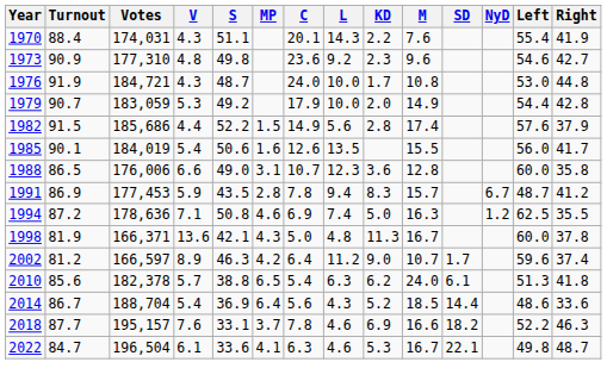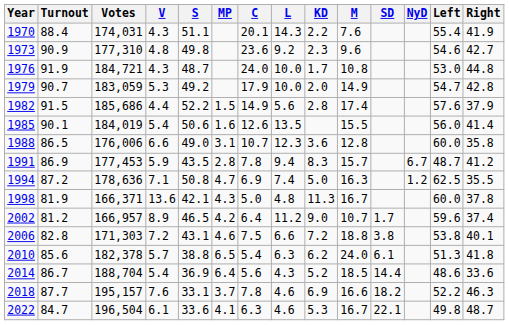 <table class="wikitable sortable" style="font-size: 95%;">
 <tr>
 <th>Year</th>
 <th>Turnout</th>
 <th>Votes</th>
 <th><a href='#'>V</a></th>
 <th><a href='#'>S</a></th>
 <th><a href='#'>MP</a></th>
 <th><a href='#'>C</a></th>
 <th><a href='#'>L</a></th>
 <th><a href='#'>KD</a></th>
 <th><a href='#'>M</a></th>
 <th><a href='#'>SD</a></th>
 <th><a href='#'>NyD</a></th>
 <th>Left</th>
 <th>Right</th>
 </tr>
 <tr>
 <td><a href='#'>1970</a></td>
 <td>88.4</td>
 <td>174,031</td>
 <td>4.3</td>
 <td>51.1</td>
 <td></td>
 <td>20.1</td>
 <td>14.3</td>
 <td>2.2</td>
 <td>7.6</td>
 <td></td>
 <td></td>
 <td>55.4</td>
 <td>41.9</td>
 </tr>
 <tr>
 <td><a href='#'>1973</a></td>
 <td>90.9</td>
 <td>177,310</td>
 <td>4.8</td>
 <td>49.8</td>
 <td></td>
 <td>23.6</td>
 <td>9.2</td>
 <td>2.3</td>
 <td>9.6</td>
 <td></td>
 <td></td>
 <td>54.6</td>
 <td>42.7</td>
 </tr>
 <tr>
 <td><a href='#'>1976</a></td>
 <td>91.9</td>
 <td>184,721</td>
 <td>4.3</td>
 <td>48.7</td>
 <td></td>
 <td>24.0</td>
 <td>10.0</td>
 <td>1.7</td>
 <td>10.8</td>
 <td></td>
 <td></td>
 <td>53.0</td>
 <td>44.8</td>
 </tr>
 <tr>
 <td><a href='#'>1979</a></td>
 <td>90.7</td>
 <td>183,059</td>
 <td>5.3</td>
 <td>49.2</td>
 <td></td>
 <td>17.9</td>
 <td>10.0</td>
 <td>2.0</td>
 <td>14.9</td>
 <td></td>
 <td></td>
-<td>54.4</td>
+<td>54.7</td>
 <td>42.8</td>
 </tr>
 <tr>
 <td><a href='#'>1982</a></td>
 <td>91.5</td>
 <td>185,686</td>
 <td>4.4</td>
 <td>52.2</td>
 <td>1.5</td>
 <td>14.9</td>
 <td>5.6</td>
 <td>2.8</td>
 <td>17.4</td>
 <td></td>
 <td></td>
 <td>57.6</td>
 <td>37.9</td>
 </tr>
 <tr>
 <td><a href='#'>1985</a></td>
 <td>90.1</td>
 <td>184,019</td>
 <td>5.4</td>
 <td>50.6</td>
 <td>1.6</td>
 <td>12.6</td>
 <td>13.5</td>
 <td></td>
 <td>15.5</td>
 <td></td>
 <td></td>
 <td>56.0</td>
-<td>41.7</td>
+<td>41.4</td>
 </tr>
 <tr>
 <td><a href='#'>1988</a></td>
 <td>86.5</td>
 <td>176,006</td>
 <td>6.6</td>
 <td>49.0</td>
 <td>3.1</td>
 <td>10.7</td>
 <td>12.3</td>
 <td>3.6</td>
 <td>12.8</td>
 <td></td>
 <td></td>
 <td>60.0</td>
 <td>35.8</td>
 </tr>
 <tr>
 <td><a href='#'>1991</a></td>
 <td>86.9</td>
 <td>177,453</td>
 <td>5.9</td>
 <td>43.5</td>
 <td>2.8</td>
 <td>7.8</td>
 <td>9.4</td>
 <td>8.3</td>
 <td>15.7</td>
 <td></td>
 <td>6.7</td>
 <td>48.7</td>
 <td>41.2</td>
 </tr>
 <tr>
 <td><a href='#'>1994</a></td>
 <td>87.2</td>
 <td>178,636</td>
 <td>7.1</td>
 <td>50.8</td>
-<td>4.6</td>
+<td>4.7</td>
 <td>6.9</td>
 <td>7.4</td>
 <td>5.0</td>
 <td>16.3</td>
 <td></td>
 <td>1.2</td>
 <td>62.5</td>
 <td>35.5</td>
 </tr>
 <tr>
 <td><a href='#'>1998</a></td>
 <td>81.9</td>
 <td>166,371</td>
 <td>13.6</td>
 <td>42.1</td>
 <td>4.3</td>
 <td>5.0</td>
 <td>4.8</td>
 <td>11.3</td>
 <td>16.7</td>
 <td></td>
 <td></td>
 <td>60.0</td>
 <td>37.8</td>
 </tr>
 <tr>
 <td><a href='#'>2002</a></td>
 <td>81.2</td>
-<td>166,597</td>
+<td>166,957</td>
 <td>8.9</td>
-<td>46.3</td>
+<td>46.5</td>
 <td>4.2</td>
 <td>6.4</td>
 <td>11.2</td>
 <td>9.0</td>
 <td>10.7</td>
 <td>1.7</td>
 <td></td>
 <td>59.6</td>
 <td>37.4</td>
+</tr>
+<tr>
+<td><a href='#'>2006</a></td>
+<td>82.8</td>
+<td>171,303</td>
+<td>7.2</td>
+<td>43.1</td>
+<td>4.6</td>
+<td>7.5</td>
+<td>6.6</td>
+<td>7.2</td>
+<td>18.8</td>
+<td>3.8</td>
+<td></td>
+<td>53.8</td>
+<td>40.1</td>
 </tr>
 <tr>
 <td><a href='#'>2010</a></td>
 <td>85.6</td>
 <td>182,378</td>
 <td>5.7</td>
 <td>38.8</td>
 <td>6.5</td>
 <td>5.4</td>
 <td>6.3</td>
 <td>6.2</td>
 <td>24.0</td>
 <td>6.1</td>
 <td></td>
 <td>51.3</td>
 <td>41.8</td>
 </tr>
 <tr>
 <td><a href='#'>2014</a></td>
 <td>86.7</td>
 <td>188,704</td>
 <td>5.4</td>
 <td>36.9</td>
 <td>6.4</td>
 <td>5.6</td>
 <td>4.3</td>
 <td>5.2</td>
 <td>18.5</td>
 <td>14.4</td>
 <td></td>
 <td>48.6</td>
 <td>33.6</td>
 </tr>
 <tr>
 <td><a href='#'>2018</a></td>
 <td>87.7</td>
 <td>195,157</td>
 <td>7.6</td>
 <td>33.1</td>
 <td>3.7</td>
 <td>7.8</td>
 <td>4.6</td>
 <td>6.9</td>
 <td>16.6</td>
 <td>18.2</td>
 <td></td>
 <td>52.2</td>
 <td>46.3</td>
 </tr>
 <tr>
 <td><a href='#'>2022</a></td>
 <td>84.7</td>
 <td>196,504</td>
 <td>6.1</td>
 <td>33.6</td>
 <td>4.1</td>
 <td>6.3</td>
 <td>4.6</td>
 <td>5.3</td>
 <td>16.7</td>
 <td>22.1</td>
 <td></td>
 <td>49.8</td>
 <td>48.7</td>
 </tr>
 </table>
